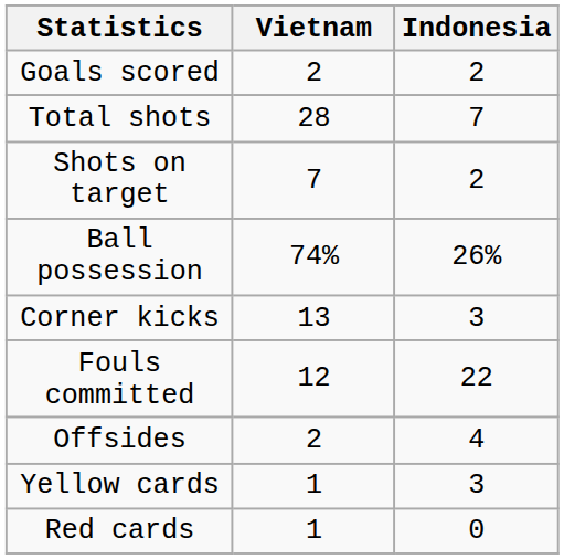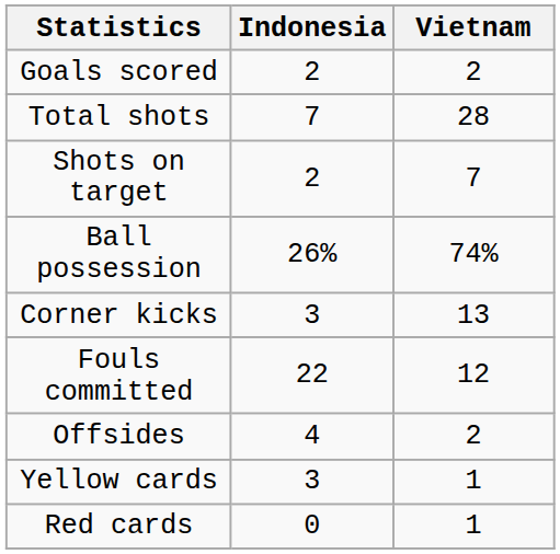 <table class="wikitable" style="margin:1em auto; text-align:center;">
 <tr>
 <th scope=col width=100>Statistics</th>
+<th scope=col width=70>Indonesia</th>
 <th scope=col width=70>Vietnam</th>
-<th scope=col width=70>Indonesia</th>
 </tr>
 <tr>
 <td>Goals scored</td>
 <td>2</td>
 <td>2</td>
 </tr>
 <tr>
 <td>Total shots</td>
+<td>7</td>
 <td>28</td>
+</tr>
+<tr>
+<td>Shots on target</td>
+<td>2</td>
 <td>7</td>
 </tr>
 <tr>
-<td>Shots on target</td>
-<td>7</td>
+<td>Ball possession</td>
+<td>26%</td>
+<td>74%</td>
+</tr>
+<tr>
+<td>Corner kicks</td>
+<td>3</td>
+<td>13</td>
+</tr>
+<tr>
+<td>Fouls committed</td>
+<td>22</td>
+<td>12</td>
+</tr>
+<tr>
+<td>Offsides</td>
+<td>4</td>
 <td>2</td>
 </tr>
 <tr>
-<td>Ball possession</td>
-<td>74%</td>
-<td>26%</td>
-</tr>
-<tr>
-<td>Corner kicks</td>
-<td>13</td>
+<td>Yellow cards</td>
 <td>3</td>
-</tr>
-<tr>
-<td>Fouls committed</td>
-<td>12</td>
-<td>22</td>
-</tr>
-<tr>
-<td>Offsides</td>
-<td>2</td>
-<td>4</td>
-</tr>
-<tr>
-<td>Yellow cards</td>
 <td>1</td>
-<td>3</td>
 </tr>
 <tr>
 <td>Red cards</td>
+<td>0</td>
 <td>1</td>
-<td>0</td>
 </tr>
 </table>
